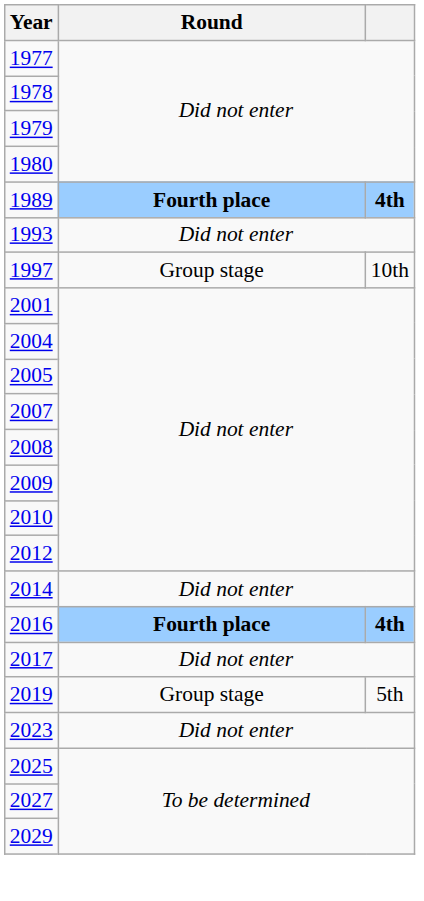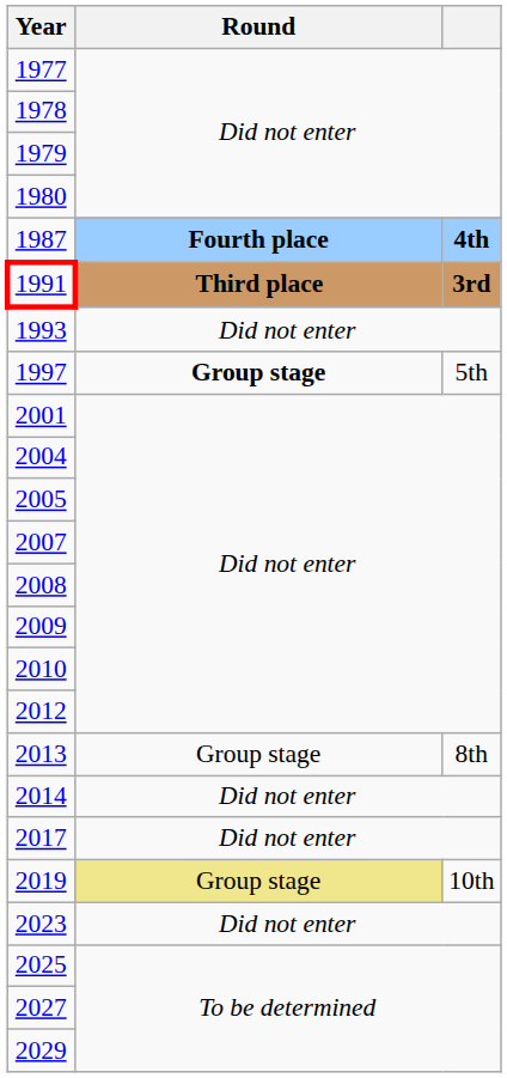 <table class="wikitable" style="text-align: center; font-size:90%">
 <tr>
 <th>Year</th>
 <th style="width:200px">Round</th>
 <th></th>
 </tr>
 <tr>
 <td><a href='#'>1977</a></td>
 <td colspan="2" rowspan="4"><em>Did not enter</em></td>
 </tr>
 <tr>
 <td><a href='#'>1978</a></td>
 </tr>
 <tr>
 <td><a href='#'>1979</a></td>
 </tr>
 <tr>
 <td><a href='#'>1980</a></td>
 </tr>
 <tr>
-<td><a href='#'>1989</a></td>
+<td><a href='#'>1987</a></td>
 <td bgcolor="9acdff"><strong>Fourth place</strong></td>
 <td bgcolor="9acdff"><strong>4th</strong></td>
+</tr>
+<tr>
+<td style="border: 3px solid red"><a href='#'>1991</a></td>
+<td bgcolor="cc9966"><strong>Third place</strong></td>
+<td bgcolor="cc9966"><strong>3rd</strong></td>
 </tr>
 <tr>
 <td><a href='#'>1993</a></td>
 <td colspan="2"><em>Did not enter</em></td>
 </tr>
 <tr>
 <td><a href='#'>1997</a></td>
-<td>Group stage</td>
-<td>10th</td>
+<td><strong>Group stage</strong></td>
+<td>5th</td>
 </tr>
 <tr>
 <td><a href='#'>2001</a></td>
 <td colspan="2" rowspan="8"><em>Did not enter</em></td>
 </tr>
 <tr>
 <td><a href='#'>2004</a></td>
 </tr>
 <tr>
 <td><a href='#'>2005</a></td>
 </tr>
 <tr>
 <td><a href='#'>2007</a></td>
 </tr>
 <tr>
 <td><a href='#'>2008</a></td>
 </tr>
 <tr>
 <td><a href='#'>2009</a></td>
 </tr>
 <tr>
 <td><a href='#'>2010</a></td>
 </tr>
 <tr>
 <td><a href='#'>2012</a></td>
 </tr>
 <tr>
+<td><a href='#'>2013</a></td>
+<td>Group stage</td>
+<td>8th</td>
+</tr>
+<tr>
 <td><a href='#'>2014</a></td>
 <td colspan="2"><em>Did not enter</em></td>
-</tr>
-<tr>
-<td><a href='#'>2016</a></td>
-<td bgcolor="9acdff"><strong>Fourth place</strong></td>
-<td bgcolor="9acdff"><strong>4th</strong></td>
 </tr>
 <tr>
 <td><a href='#'>2017</a></td>
 <td colspan="2"><em>Did not enter</em></td>
 </tr>
 <tr>
 <td><a href='#'>2019</a></td>
-<td>Group stage</td>
-<td>5th</td>
+<td style="background: khaki;">Group stage</td>
+<td>10th</td>
 </tr>
 <tr>
 <td><a href='#'>2023</a></td>
 <td colspan="2"><em>Did not enter</em></td>
 </tr>
 <tr>
 <td><a href='#'>2025</a></td>
 <td colspan="2" rowspan="3"><em>To be determined</em></td>
 </tr>
 <tr>
 <td><a href='#'>2027</a></td>
 </tr>
 <tr>
 <td><a href='#'>2029</a></td>
 </tr>
 </table>
